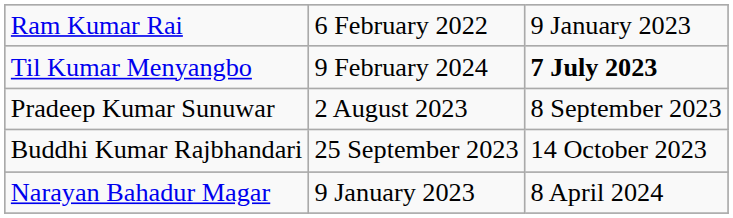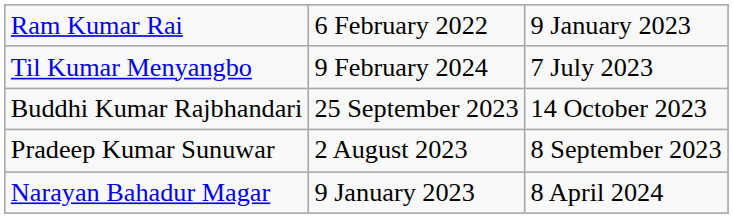 <table class=wikitable>
 <tr>
 <td><a href='#'>Ram Kumar Rai</a></td>
 <td>6 February 2022</td>
 <td>9 January 2023</td>
 </tr>
 <tr>
 <td><a href='#'>Til Kumar Menyangbo</a></td>
 <td>9 February 2024</td>
-<td><strong>7 July 2023</strong></td>
+<td>7 July 2023</td>
+</tr>
+<tr>
+<td>Buddhi Kumar Rajbhandari</td>
+<td>25 September 2023</td>
+<td>14 October 2023</td>
 </tr>
 <tr>
 <td>Pradeep Kumar Sunuwar</td>
 <td>2 August 2023</td>
 <td>8 September 2023</td>
 </tr>
 <tr>
-<td>Buddhi Kumar Rajbhandari</td>
-<td>25 September 2023</td>
-<td>14 October 2023</td>
-</tr>
-<tr>
 <td><a href='#'>Narayan Bahadur Magar</a></td>
 <td>9 January 2023</td>
 <td>8 April 2024</td>
 </tr>
 </table>
